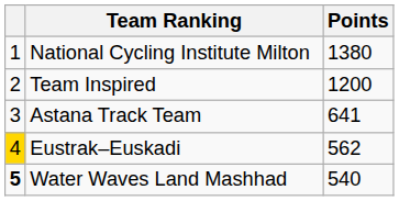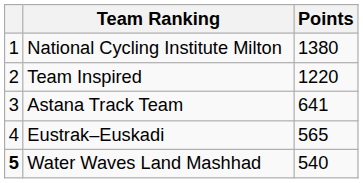 <table class="wikitable col3right">
 <tr>
 <th></th>
 <th style="width:230px; white-space:nowrap;">Team Ranking</th>
 <th style="width:20px;">Points</th>
 </tr>
 <tr>
 <td>1</td>
 <td> National Cycling Institute Milton</td>
 <td>1380</td>
 </tr>
 <tr>
 <td>2</td>
 <td> Team Inspired</td>
-<td>1200</td>
+<td>1220</td>
 </tr>
 <tr>
 <td>3</td>
 <td> Astana Track Team</td>
 <td>641</td>
 </tr>
 <tr>
-<td style="background: gold;">4</td>
+<td>4</td>
 <td> Eustrak–Euskadi</td>
-<td>562</td>
+<td>565</td>
 </tr>
 <tr>
 <td><strong>5</strong></td>
 <td> Water Waves Land Mashhad</td>
 <td>540</td>
 </tr>
 </table>
